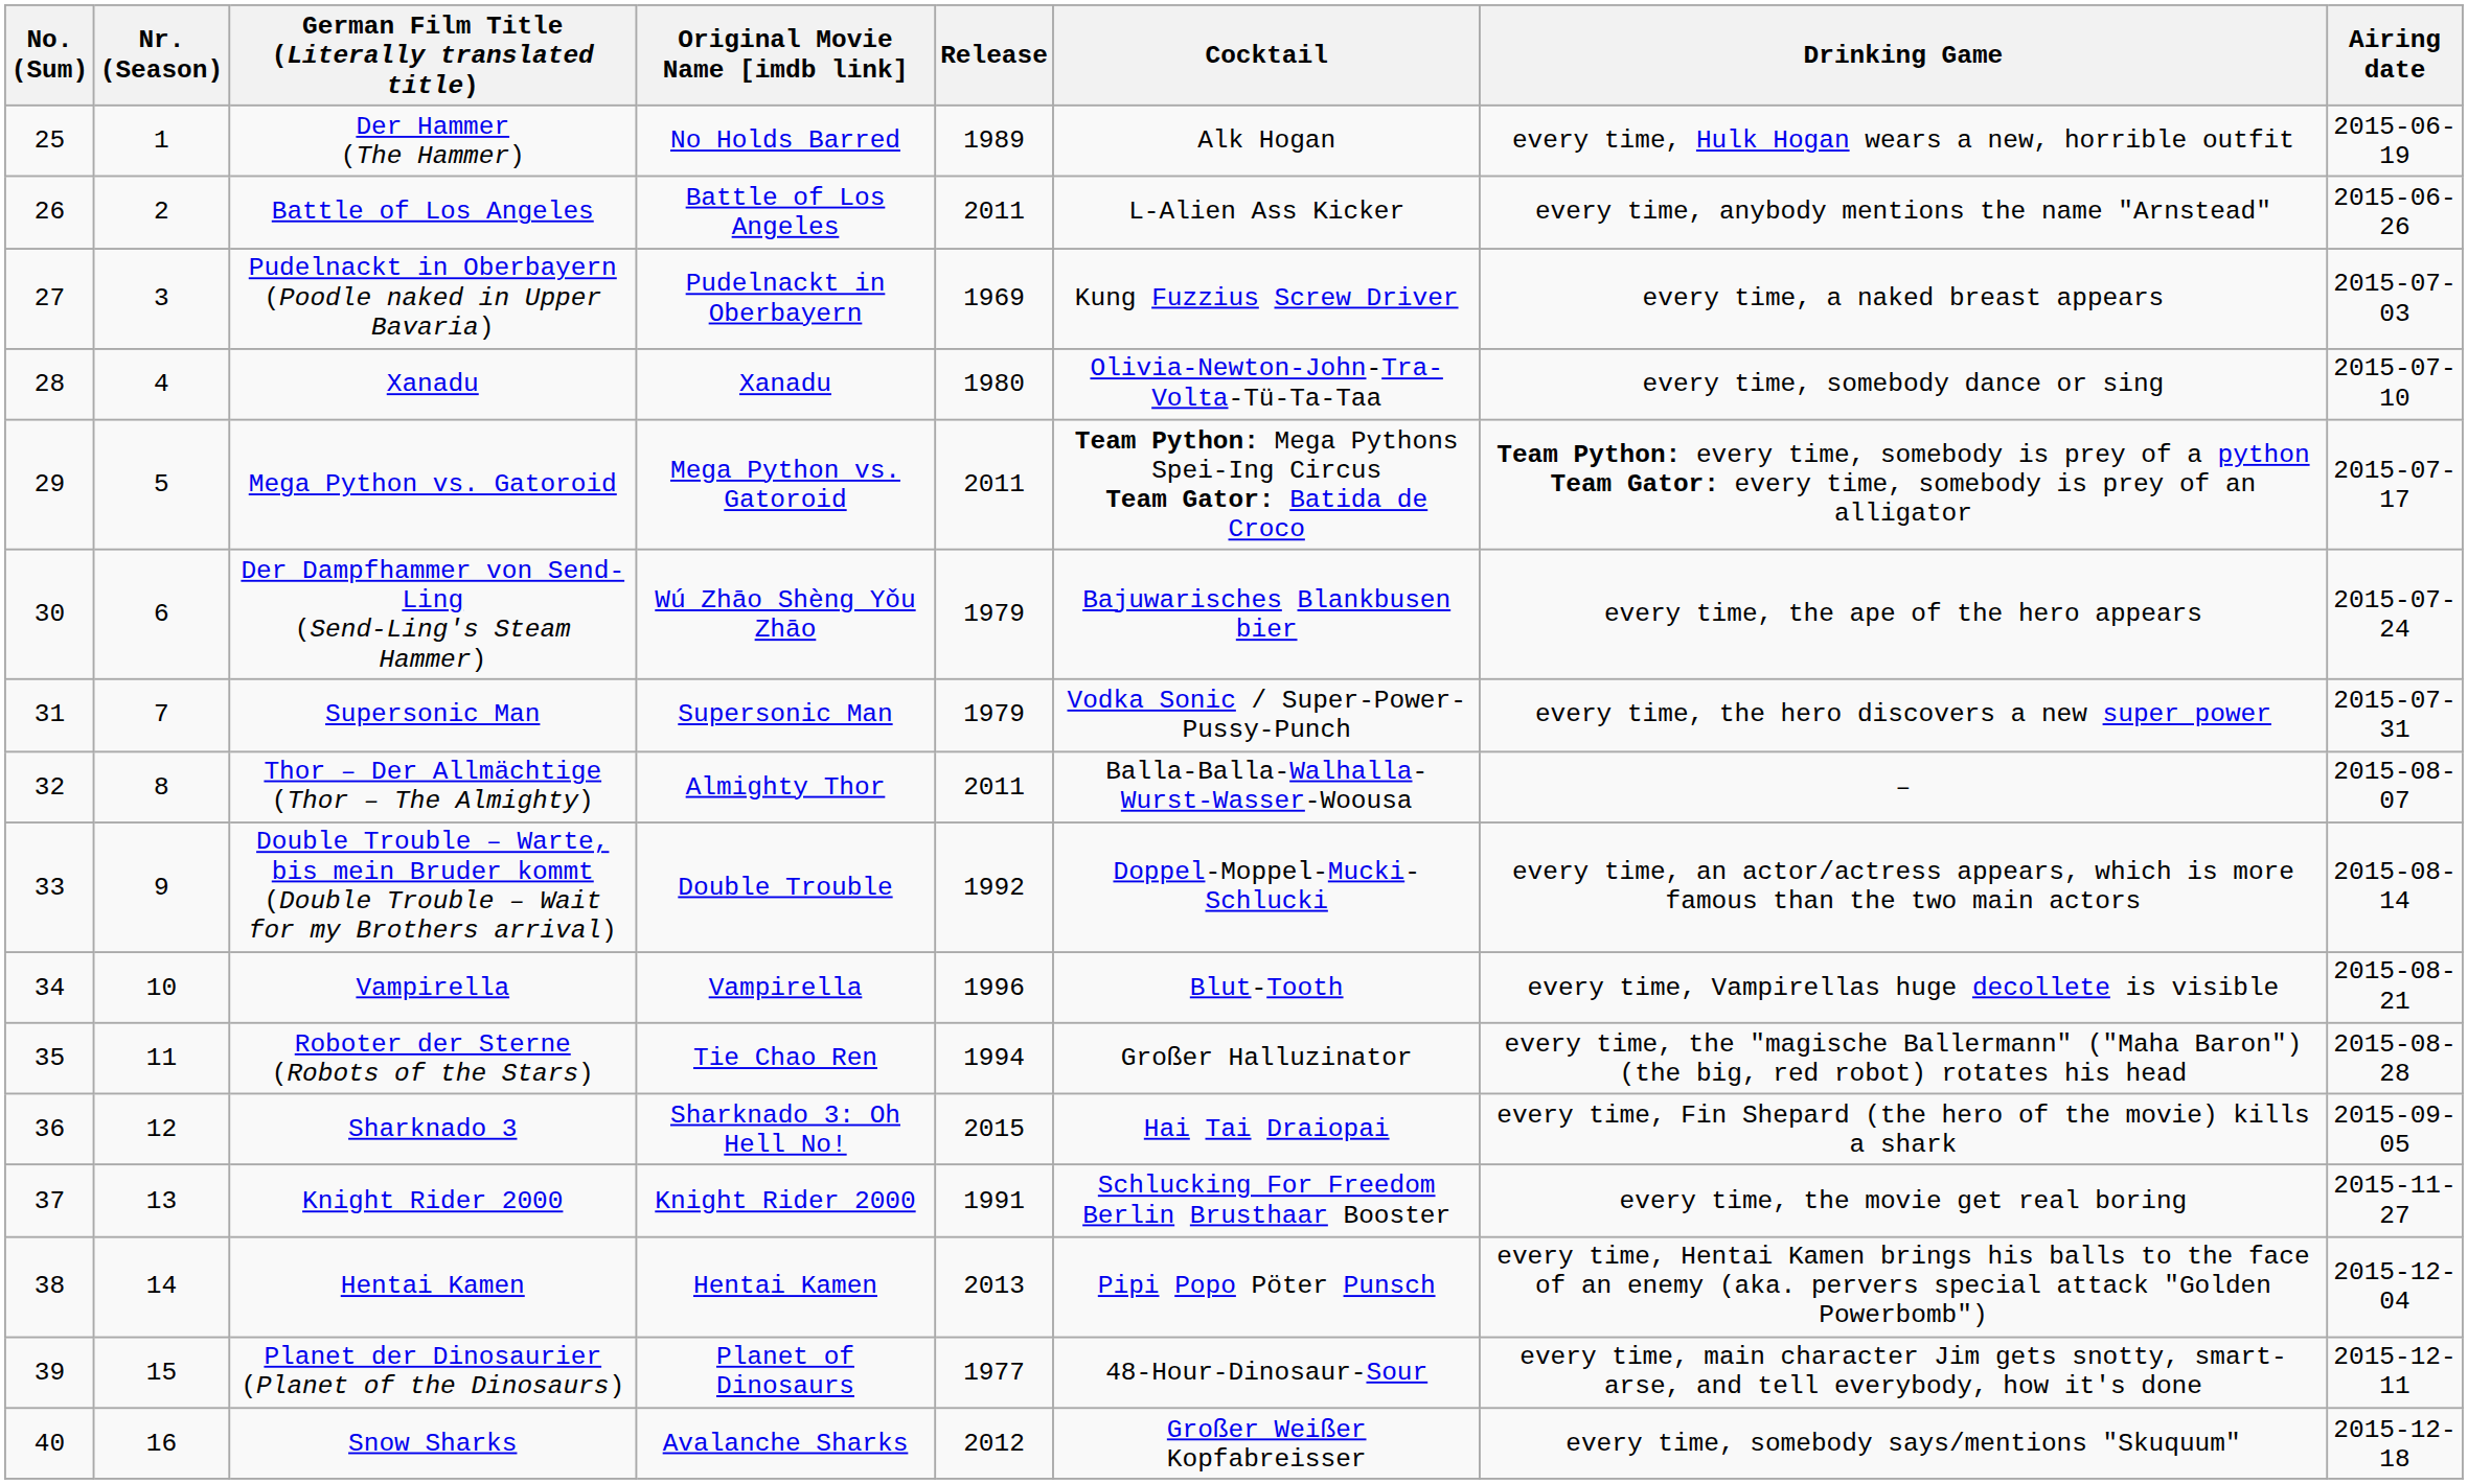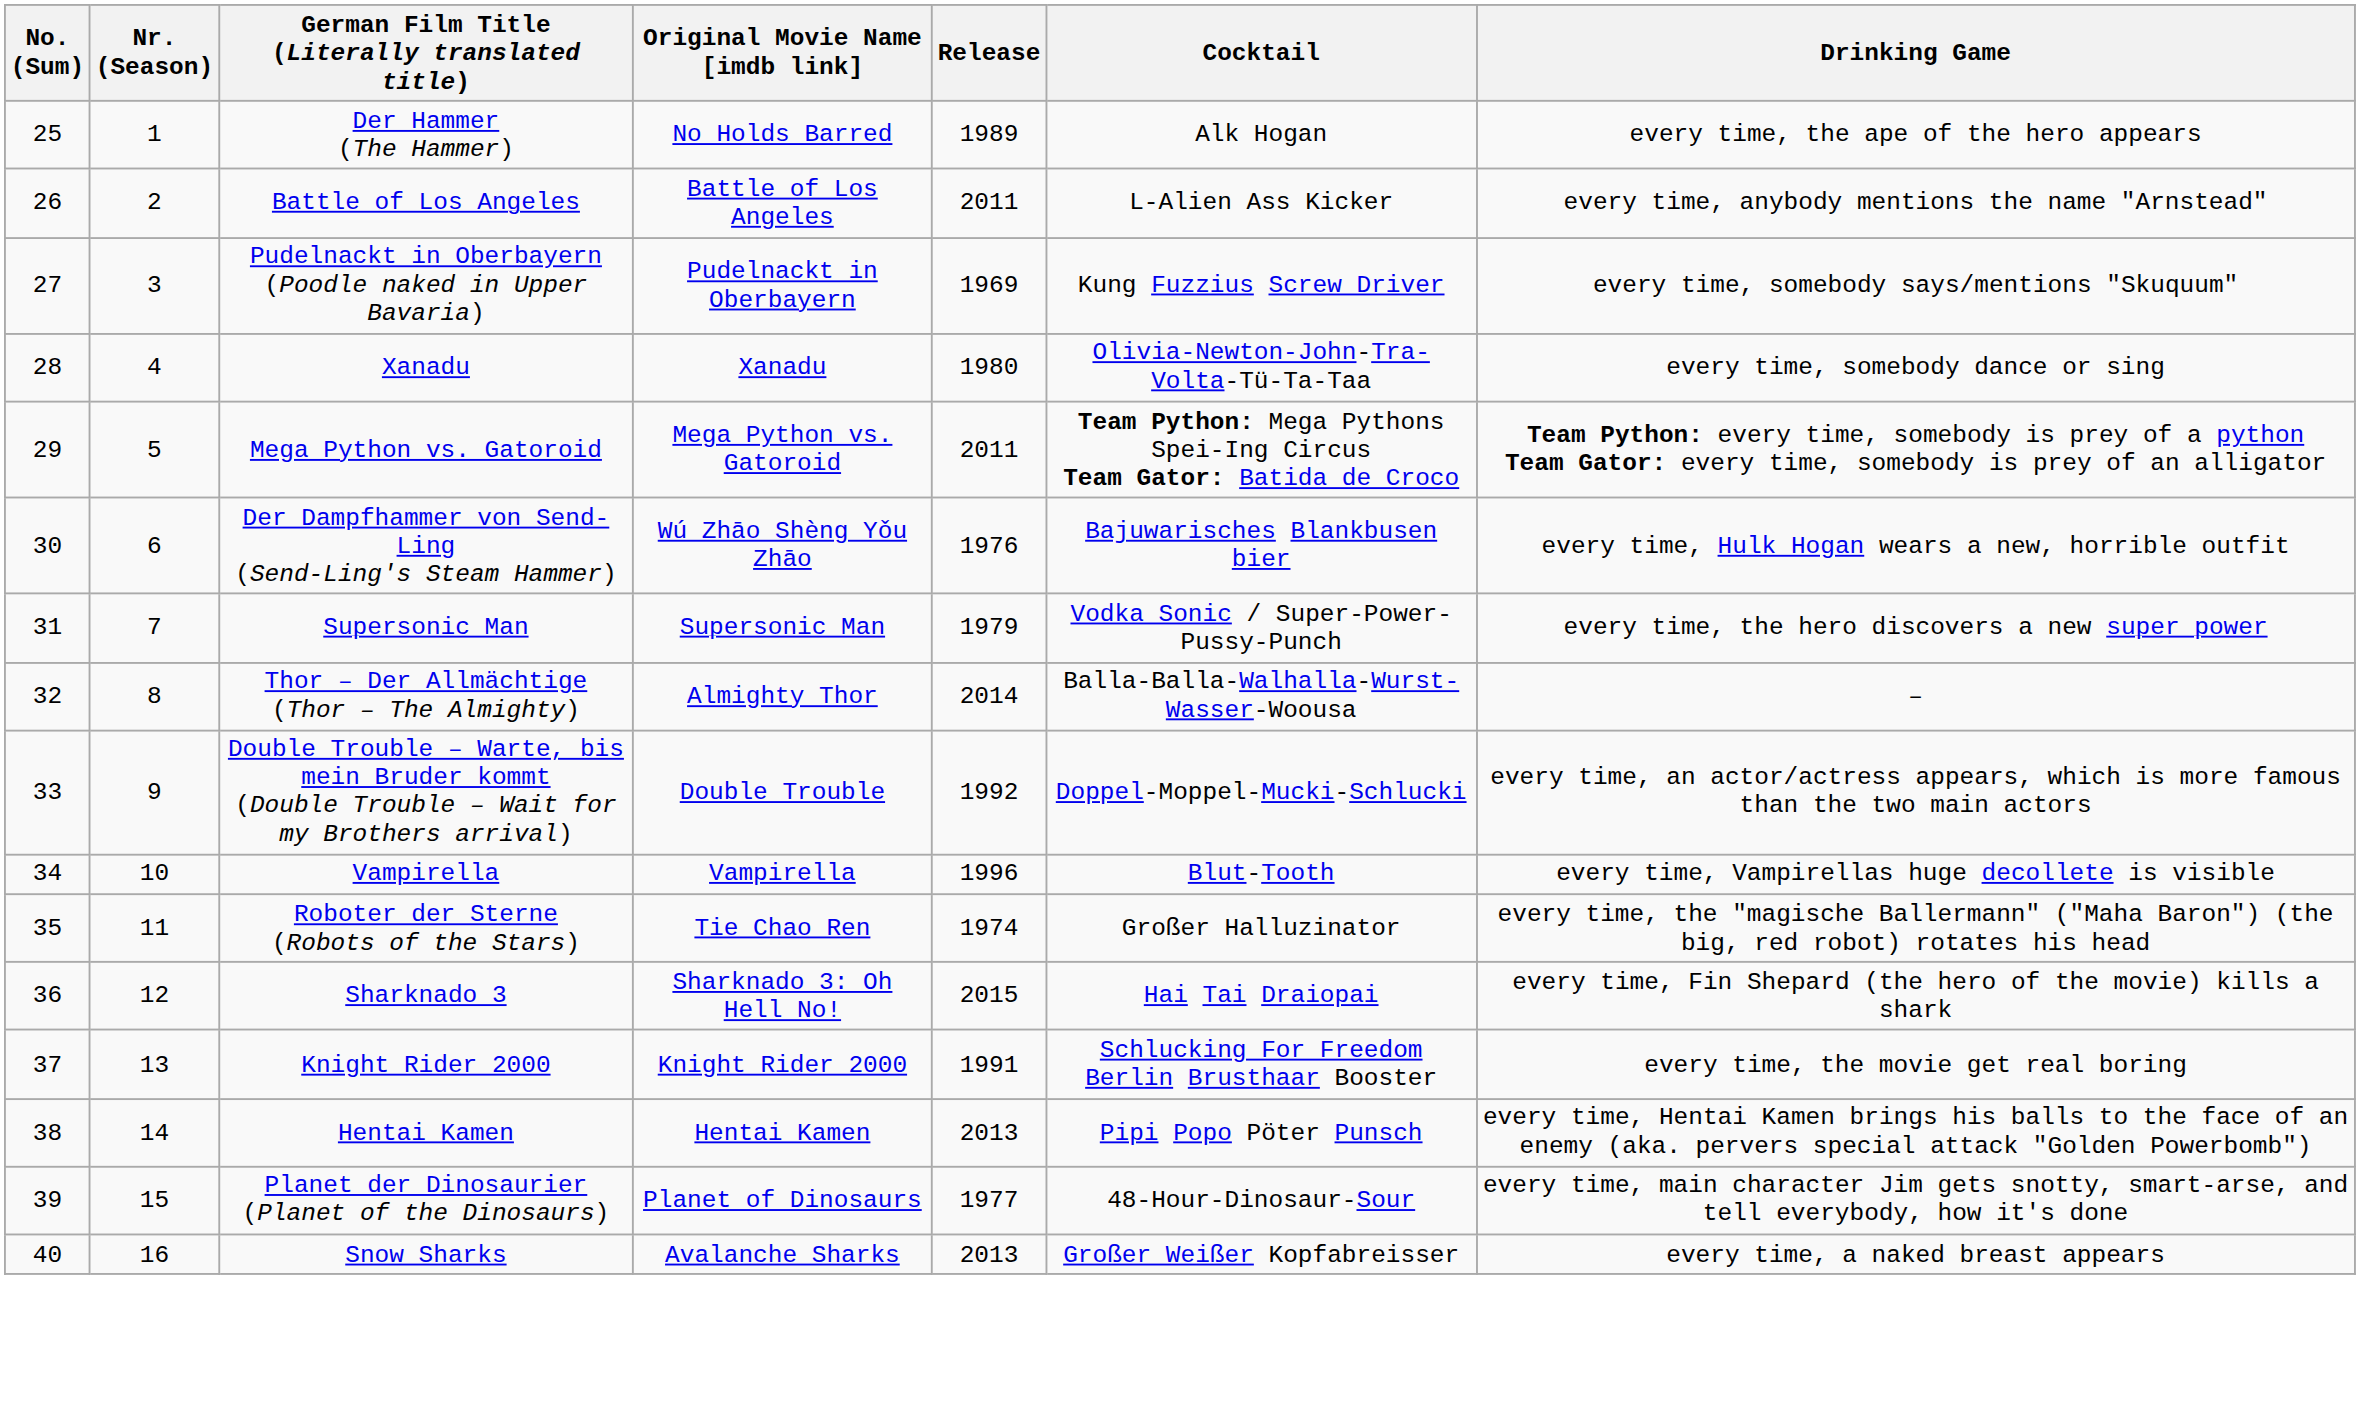 <table class="wikitable sortable zebra" style="text-align:center;">
 <tr>
 <th>No.<br>(Sum)</th>
 <th>Nr.<br>(Season)</th>
 <th>German Film Title <br> (<em>Literally translated title</em>)</th>
 <th>Original Movie Name [imdb link]</th>
 <th>Release</th>
 <th>Cocktail</th>
 <th>Drinking Game</th>
-<th>Airing date</th>
 </tr>
 <tr>
 <td>25</td>
 <td>1</td>
 <td><a href='#'>Der Hammer</a><br>(<em>The Hammer</em>)</td>
 <td><a href='#'>No Holds Barred</a></td>
 <td>1989</td>
 <td>Alk Hogan</td>
-<td>every time, <a href='#'>Hulk Hogan</a> wears a new, horrible outfit</td>
-<td>2015-06-19</td>
+<td>every time, the ape of the hero appears</td>
 </tr>
 <tr>
 <td>26</td>
 <td>2</td>
 <td><a href='#'>Battle of Los Angeles</a></td>
 <td><a href='#'>Battle of Los Angeles</a></td>
 <td>2011</td>
 <td>L-Alien Ass Kicker</td>
 <td>every time, anybody mentions the name "Arnstead"</td>
-<td>2015-06-26</td>
 </tr>
 <tr>
 <td>27</td>
 <td>3</td>
 <td><a href='#'>Pudelnackt in Oberbayern</a><br>(<em>Poodle naked in Upper Bavaria</em>)</td>
 <td><a href='#'>Pudelnackt in Oberbayern</a> </td>
 <td>1969</td>
 <td>Kung <a href='#'>Fuzzius</a> <a href='#'>Screw Driver</a></td>
-<td>every time, a naked breast appears</td>
-<td>2015-07-03</td>
+<td>every time, somebody says/mentions "Skuquum"</td>
 </tr>
 <tr>
 <td>28</td>
 <td>4</td>
 <td><a href='#'>Xanadu</a></td>
 <td><a href='#'>Xanadu</a></td>
 <td>1980</td>
 <td><a href='#'>Olivia-Newton-John</a>-<a href='#'>Tra-Volta</a>-Tü-Ta-Taa</td>
 <td>every time, somebody dance or sing</td>
-<td>2015-07-10</td>
 </tr>
 <tr>
 <td>29</td>
 <td>5</td>
 <td><a href='#'>Mega Python vs. Gatoroid</a></td>
 <td><a href='#'>Mega Python vs. Gatoroid</a></td>
 <td>2011</td>
 <td><strong>Team Python:</strong> Mega Pythons Spei-Ing Circus<br><strong>Team Gator:</strong> <a href='#'>Batida de Croco</a></td>
 <td><strong>Team Python:</strong> every time, somebody is prey of a <a href='#'>python</a><br> <strong>Team Gator:</strong> every time, somebody is prey of an alligator</td>
-<td>2015-07-17</td>
 </tr>
 <tr>
 <td>30</td>
 <td>6</td>
 <td><a href='#'>Der Dampfhammer von Send-Ling</a><br>(<em>Send-Ling's Steam Hammer</em>)</td>
 <td><a href='#'>Wú Zhāo Shèng Yǒu Zhāo</a></td>
-<td>1979</td>
+<td>1976</td>
 <td><a href='#'>Bajuwarisches</a> <a href='#'>Blankbusen</a> <a href='#'>bier</a></td>
-<td>every time, the ape of the hero appears</td>
-<td>2015-07-24</td>
+<td>every time, <a href='#'>Hulk Hogan</a> wears a new, horrible outfit</td>
 </tr>
 <tr>
 <td>31</td>
 <td>7</td>
 <td><a href='#'>Supersonic Man</a></td>
 <td><a href='#'>Supersonic Man</a></td>
 <td>1979</td>
 <td><a href='#'>Vodka Sonic</a> / Super-Power-Pussy-Punch</td>
 <td>every time, the hero discovers a new <a href='#'>super power</a></td>
-<td>2015-07-31</td>
 </tr>
 <tr>
 <td>32</td>
 <td>8</td>
 <td><a href='#'>Thor – Der Allmächtige</a><br>(<em>Thor – The Almighty</em>)</td>
 <td><a href='#'>Almighty Thor</a></td>
-<td>2011</td>
+<td>2014</td>
 <td>Balla-Balla-<a href='#'>Walhalla</a>-<a href='#'>Wurst-Wasser</a>-Woousa</td>
 <td>–</td>
-<td>2015-08-07</td>
 </tr>
 <tr>
 <td>33</td>
 <td>9</td>
 <td><a href='#'>Double Trouble – Warte, bis mein Bruder kommt</a><br>(<em>Double Trouble – Wait for my Brothers arrival</em>)</td>
 <td><a href='#'>Double Trouble</a></td>
 <td>1992</td>
 <td><a href='#'>Doppel</a>-Moppel-<a href='#'>Mucki</a>-<a href='#'>Schlucki</a></td>
 <td>every time, an actor/actress appears, which is more famous than the two main actors</td>
-<td>2015-08-14</td>
 </tr>
 <tr>
 <td>34</td>
 <td>10</td>
 <td><a href='#'>Vampirella</a></td>
 <td><a href='#'>Vampirella</a></td>
 <td>1996</td>
 <td><a href='#'>Blut</a>-<a href='#'>Tooth</a></td>
 <td>every time, Vampirellas huge <a href='#'>decollete</a> is visible</td>
-<td>2015-08-21</td>
 </tr>
 <tr>
 <td>35</td>
 <td>11</td>
 <td><a href='#'>Roboter der Sterne</a><br>(<em>Robots of the Stars</em>)</td>
 <td><a href='#'>Tie Chao Ren</a> </td>
-<td>1994</td>
+<td>1974</td>
 <td>Großer Halluzinator</td>
 <td>every time, the "magische Ballermann" ("Maha Baron") (the big, red robot) rotates his head</td>
-<td>2015-08-28</td>
 </tr>
 <tr>
 <td>36</td>
 <td>12</td>
 <td><a href='#'>Sharknado 3</a></td>
 <td><a href='#'>Sharknado 3: Oh Hell No!</a></td>
 <td>2015</td>
 <td><a href='#'>Hai</a> <a href='#'>Tai</a> <a href='#'>Draiopai</a></td>
 <td>every time, Fin Shepard (the hero of the movie) kills a shark</td>
-<td>2015-09-05</td>
 </tr>
 <tr>
 <td>37</td>
 <td>13</td>
 <td><a href='#'>Knight Rider 2000</a></td>
 <td><a href='#'>Knight Rider 2000</a></td>
 <td>1991</td>
 <td><a href='#'>Schlucking For Freedom</a> <a href='#'>Berlin</a> <a href='#'>Brusthaar</a> Booster</td>
 <td>every time, the movie get real boring</td>
-<td>2015-11-27</td>
 </tr>
 <tr>
 <td>38</td>
 <td>14</td>
 <td><a href='#'>Hentai Kamen</a></td>
 <td><a href='#'>Hentai Kamen</a></td>
 <td>2013</td>
 <td><a href='#'>Pipi</a> <a href='#'>Popo</a> Pöter <a href='#'>Punsch</a></td>
 <td>every time, Hentai Kamen brings his balls to the face of an enemy (aka. pervers special attack "Golden Powerbomb")</td>
-<td>2015-12-04</td>
 </tr>
 <tr>
 <td>39</td>
 <td>15</td>
 <td><a href='#'>Planet der Dinosaurier</a><br>(<em>Planet of the Dinosaurs</em>)</td>
 <td><a href='#'>Planet of Dinosaurs</a></td>
 <td>1977</td>
 <td>48-Hour-Dinosaur-<a href='#'>Sour</a></td>
 <td>every time, main character Jim gets snotty, smart-arse, and tell everybody, how it's done</td>
-<td>2015-12-11</td>
 </tr>
 <tr>
 <td>40</td>
 <td>16</td>
 <td><a href='#'>Snow Sharks</a></td>
 <td><a href='#'>Avalanche Sharks</a></td>
-<td>2012</td>
+<td>2013</td>
 <td><a href='#'>Großer Weißer</a> Kopfabreisser</td>
-<td>every time, somebody says/mentions "Skuquum"</td>
-<td>2015-12-18</td>
+<td>every time, a naked breast appears</td>
 </tr>
 </table>
